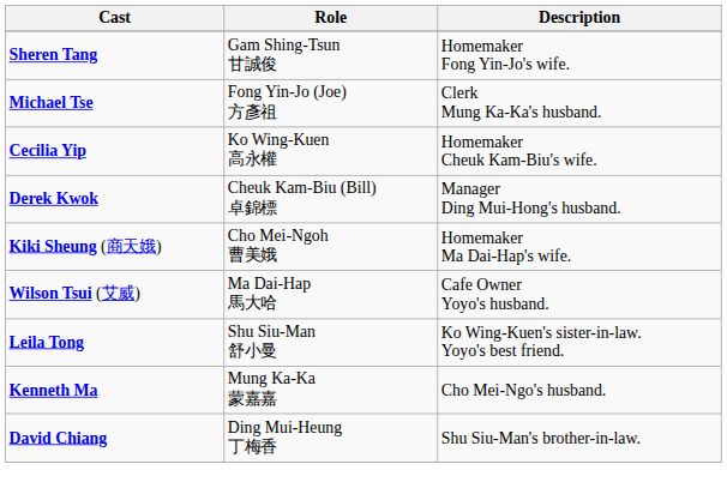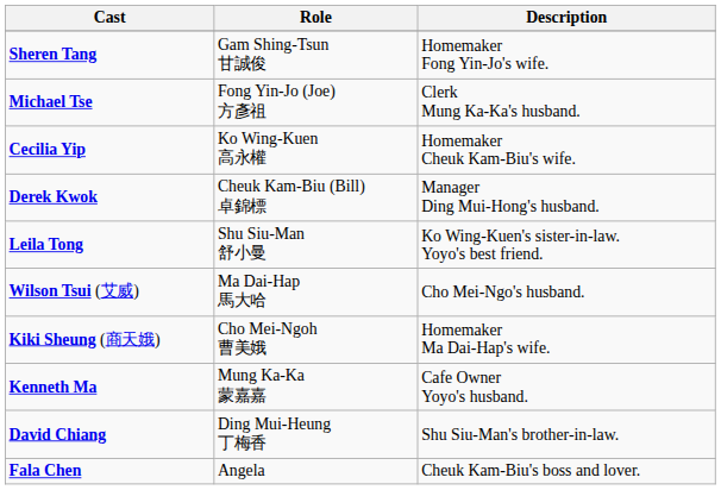 <table class="wikitable" width="55%">
 <tr>
 <th>Cast</th>
 <th>Role</th>
 <th>Description</th>
 </tr>
 <tr>
 </tr>
 <tr>
 <td><strong><a href='#'>Sheren Tang</a></strong></td>
 <td>Gam Shing-Tsun <br> 甘誠俊</td>
 <td>Homemaker <br> Fong Yin-Jo's wife.</td>
 </tr>
 <tr>
 <td><strong><a href='#'>Michael Tse</a></strong></td>
 <td>Fong Yin-Jo (Joe) <br> 方彥祖</td>
 <td>Clerk <br> Mung Ka-Ka's husband.</td>
 </tr>
 <tr>
 <td><strong><a href='#'>Cecilia Yip</a></strong></td>
 <td>Ko Wing-Kuen <br> 高永權</td>
 <td>Homemaker <br> Cheuk Kam-Biu's wife.</td>
 </tr>
 <tr>
 <td><strong><a href='#'>Derek Kwok</a></strong></td>
 <td>Cheuk Kam-Biu (Bill) <br> 卓錦標</td>
 <td>Manager <br> Ding Mui-Hong's husband.</td>
 </tr>
 <tr>
+<td><strong><a href='#'>Leila Tong</a></strong></td>
+<td>Shu Siu-Man <br> 舒小曼</td>
+<td>Ko Wing-Kuen's sister-in-law. <br> Yoyo's best friend.</td>
+</tr>
+<tr>
+<td><strong><a href='#'>Wilson Tsui</a></strong> (<a href='#'>艾威</a>)</td>
+<td>Ma Dai-Hap <br> 馬大哈</td>
+<td>Cho Mei-Ngo's husband.</td>
+</tr>
+<tr>
 <td><strong><a href='#'>Kiki Sheung</a></strong> (<a href='#'>商天娥</a>)</td>
 <td>Cho Mei-Ngoh <br> 曹美娥</td>
 <td>Homemaker <br> Ma Dai-Hap's wife.</td>
 </tr>
 <tr>
-<td><strong><a href='#'>Wilson Tsui</a></strong> (<a href='#'>艾威</a>)</td>
-<td>Ma Dai-Hap <br> 馬大哈</td>
-<td>Cafe Owner <br> Yoyo's husband.</td>
-</tr>
-<tr>
-<td><strong><a href='#'>Leila Tong</a></strong></td>
-<td>Shu Siu-Man <br> 舒小曼</td>
-<td>Ko Wing-Kuen's sister-in-law. <br> Yoyo's best friend.</td>
-</tr>
-<tr>
 <td><strong><a href='#'>Kenneth Ma</a></strong></td>
 <td>Mung Ka-Ka <br> 蒙嘉嘉</td>
-<td>Cho Mei-Ngo's husband.</td>
+<td>Cafe Owner <br> Yoyo's husband.</td>
 </tr>
 <tr>
 <td><strong><a href='#'>David Chiang</a></strong></td>
 <td>Ding Mui-Heung <br> 丁梅香</td>
 <td>Shu Siu-Man's brother-in-law.</td>
 </tr>
+<tr>
+<td><strong><a href='#'>Fala Chen</a></strong></td>
+<td>Angela</td>
+<td>Cheuk Kam-Biu's boss and lover.</td>
+</tr>
 </table>
